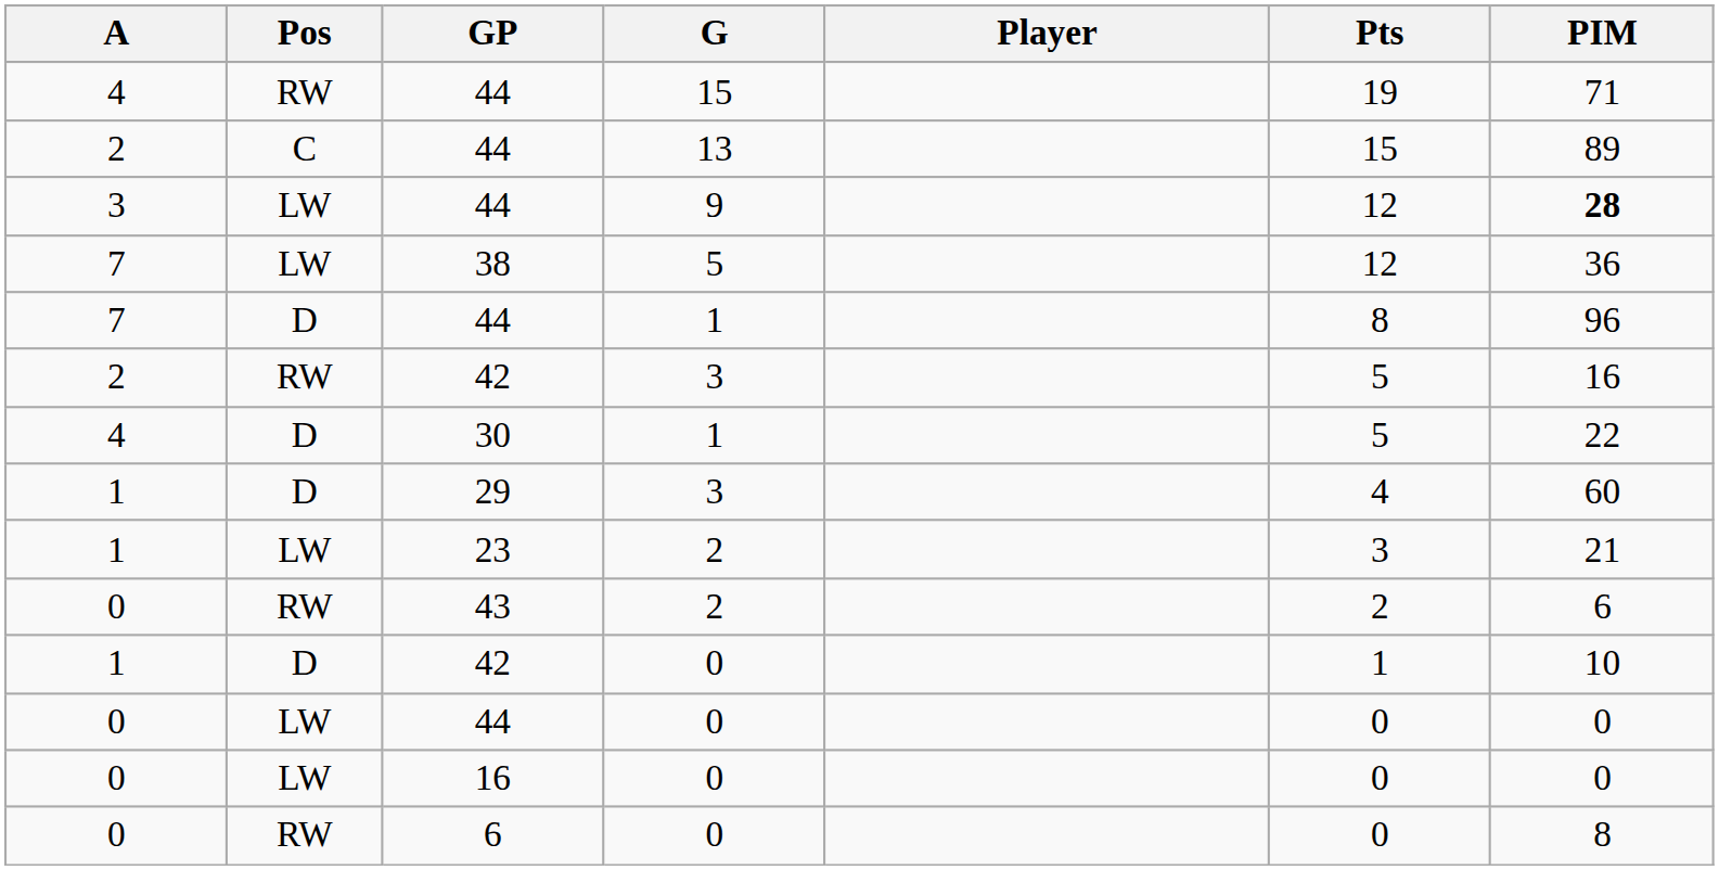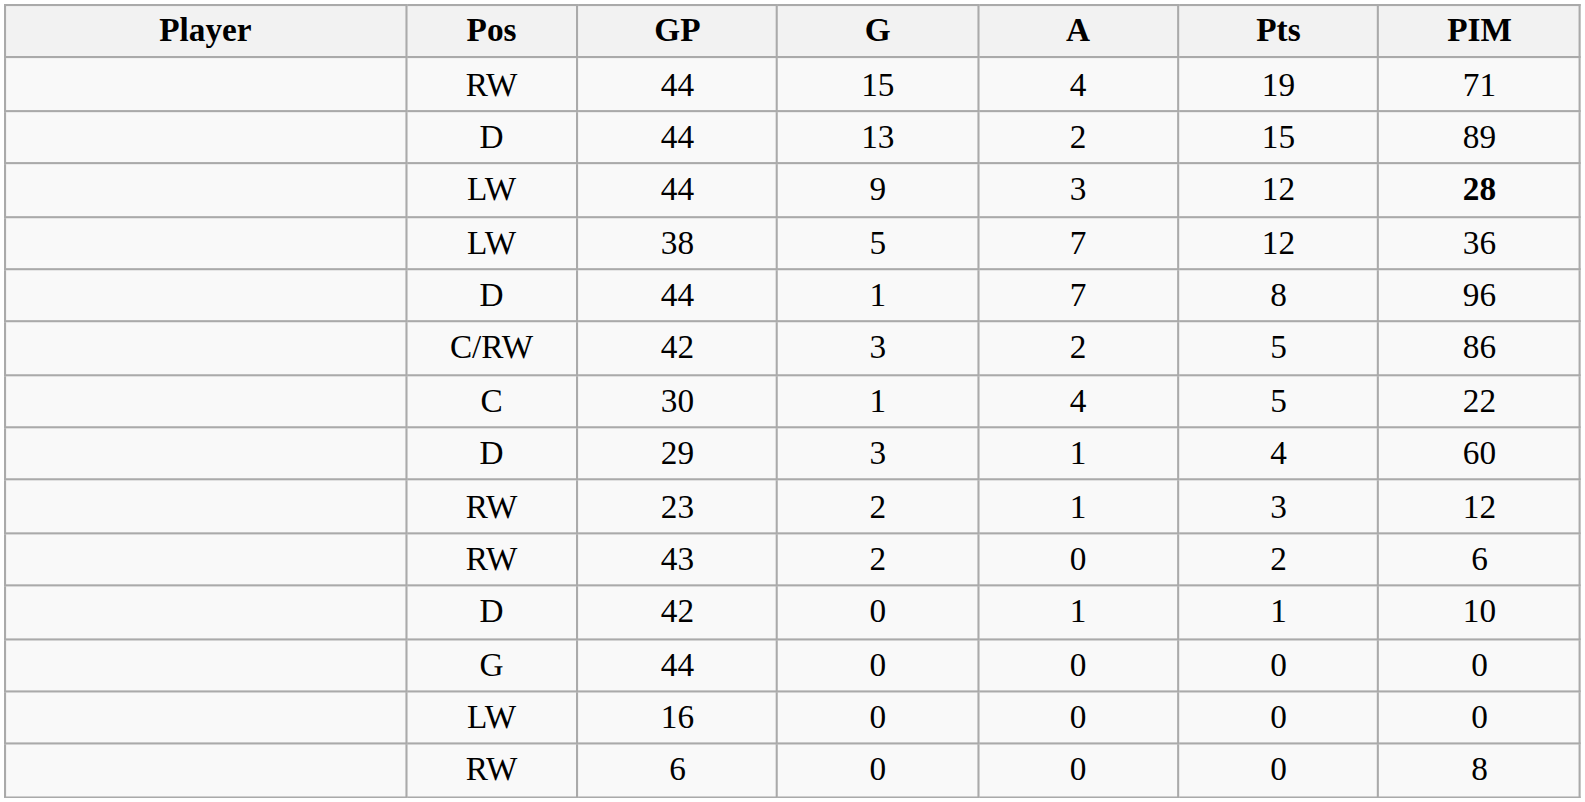 <table class="wikitable sortable" width="60%">
 <tr ALIGN="center">
-<th bgcolor="#DDDDFF" width="5%" title="Assists">A</th>
+<th bgcolor="#DDDDFF" width="10%">Player</th>
 <th bgcolor="#DDDDFF" width="3%" title="Position">Pos</th>
 <th bgcolor="#DDDDFF" width="5%" title="Games played">GP</th>
 <th bgcolor="#DDDDFF" width="5%" title="Goals">G</th>
-<th bgcolor="#DDDDFF" width="10%">Player</th>
+<th bgcolor="#DDDDFF" width="5%" title="Assists">A</th>
 <th bgcolor="#DDDDFF" width="5%" title="Points">Pts</th>
 <th bgcolor="#DDDDFF" width="5%" title="Penalties in Minutes">PIM</th>
 </tr>
 <tr align="center">
-<td>4</td>
+<td align="right"></td>
 <td>RW</td>
 <td>44</td>
 <td>15</td>
-<td align="right"></td>
+<td>4</td>
 <td>19</td>
 <td>71</td>
 </tr>
 <tr align="center">
-<td>2</td>
-<td>C</td>
+<td align="right"></td>
+<td>D</td>
 <td>44</td>
 <td>13</td>
-<td align="right"></td>
+<td>2</td>
 <td>15</td>
 <td>89</td>
 </tr>
 <tr align="center">
-<td>3</td>
+<td align="right"></td>
 <td>LW</td>
 <td>44</td>
 <td>9</td>
-<td align="right"></td>
+<td>3</td>
 <td>12</td>
 <td><strong>28</strong></td>
 </tr>
 <tr align="center">
-<td>7</td>
+<td align="right"></td>
 <td>LW</td>
 <td>38</td>
 <td>5</td>
-<td align="right"></td>
+<td>7</td>
 <td>12</td>
 <td>36</td>
 </tr>
 <tr align="center">
-<td>7</td>
+<td align="right"></td>
 <td>D</td>
 <td>44</td>
 <td>1</td>
-<td align="right"></td>
+<td>7</td>
 <td>8</td>
 <td>96</td>
 </tr>
 <tr align="center">
-<td>2</td>
-<td>RW</td>
+<td align="right"></td>
+<td>C/RW</td>
 <td>42</td>
 <td>3</td>
-<td align="right"></td>
+<td>2</td>
 <td>5</td>
-<td>16</td>
+<td>86</td>
 </tr>
 <tr align="center">
-<td>4</td>
-<td>D</td>
+<td align="right"></td>
+<td>C</td>
 <td>30</td>
 <td>1</td>
-<td align="right"></td>
+<td>4</td>
 <td>5</td>
 <td>22</td>
 </tr>
 <tr align="center">
-<td>1</td>
+<td align="right"></td>
 <td>D</td>
 <td>29</td>
 <td>3</td>
-<td align="right"></td>
+<td>1</td>
 <td>4</td>
 <td>60</td>
 </tr>
 <tr align="center">
-<td>1</td>
-<td>LW</td>
+<td align="right"></td>
+<td>RW</td>
 <td>23</td>
 <td>2</td>
-<td align="right"></td>
+<td>1</td>
 <td>3</td>
-<td>21</td>
+<td>12</td>
 </tr>
 <tr align="center">
-<td>0</td>
+<td align="right"></td>
 <td>RW</td>
 <td>43</td>
 <td>2</td>
-<td align="right"></td>
+<td>0</td>
 <td>2</td>
 <td>6</td>
 </tr>
 <tr align="center">
-<td>1</td>
+<td align="right"></td>
 <td>D</td>
 <td>42</td>
 <td>0</td>
-<td align="right"></td>
+<td>1</td>
 <td>1</td>
 <td>10</td>
 </tr>
 <tr align="center">
-<td>0</td>
-<td>LW</td>
+<td align="right"></td>
+<td>G</td>
 <td>44</td>
 <td>0</td>
-<td align="right"></td>
+<td>0</td>
 <td>0</td>
 <td>0</td>
 </tr>
 <tr align="center">
-<td>0</td>
+<td align="right"></td>
 <td>LW</td>
 <td>16</td>
 <td>0</td>
-<td align="right"></td>
+<td>0</td>
 <td>0</td>
 <td>0</td>
 </tr>
 <tr align="center">
-<td>0</td>
+<td align="right"></td>
 <td>RW</td>
 <td>6</td>
 <td>0</td>
-<td align="right"></td>
+<td>0</td>
 <td>0</td>
 <td>8</td>
 </tr>
 </table>
